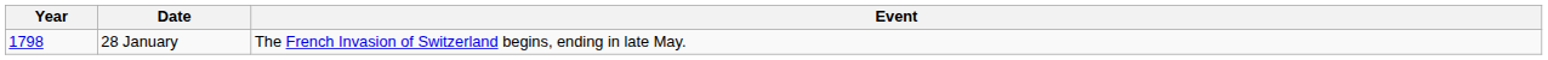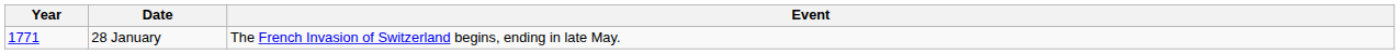 <table class="wikitable" width="100%">
 <tr>
 <th style="width: 6%;">Year</th>
 <th style="width: 10%;">Date</th>
 <th>Event</th>
 </tr>
 <tr>
-<td><a href='#'>1798</a></td>
+<td><a href='#'>1771</a></td>
 <td>28 January</td>
 <td>The <a href='#'>French Invasion of Switzerland</a> begins, ending in late May.</td>
 </tr>
 </table>
